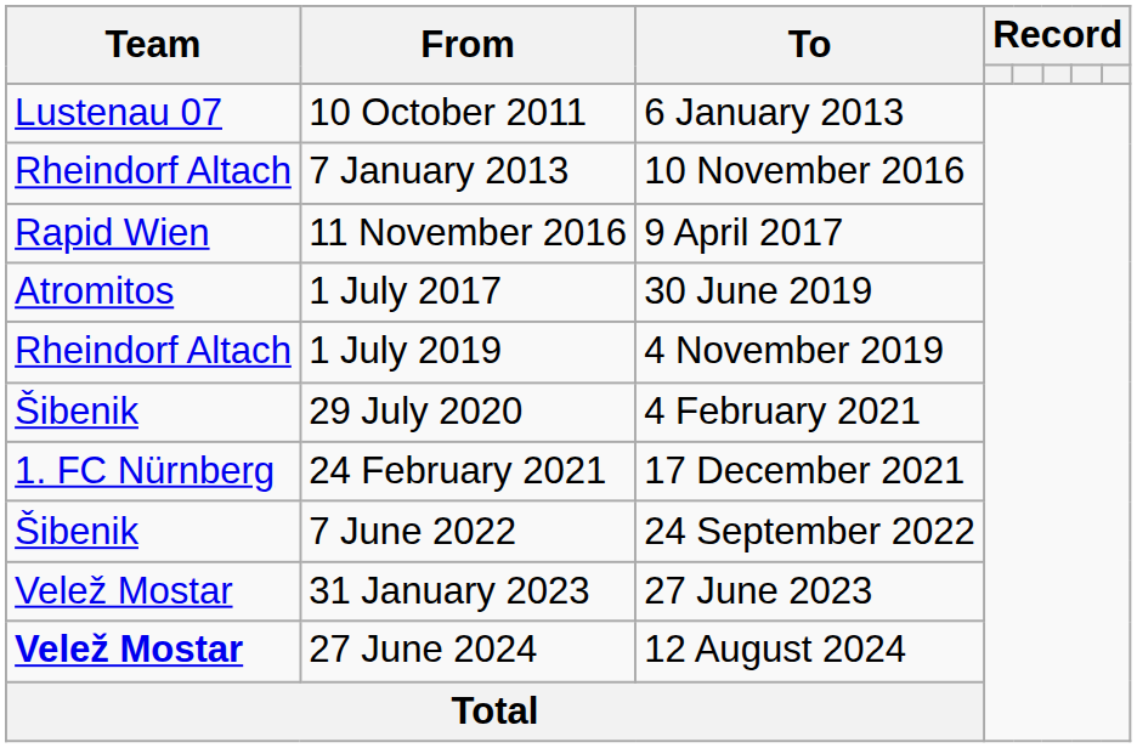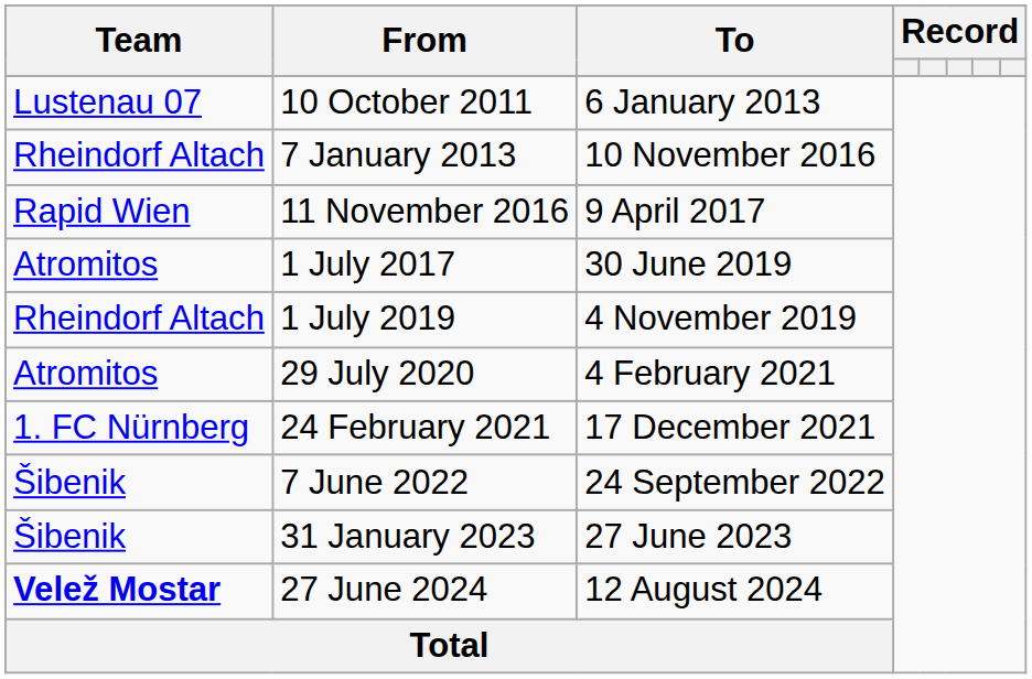 <table class=wikitable style="text-align: center">
 <tr>
 <th rowspan=2>Team</th>
 <th rowspan=2>From</th>
 <th rowspan=2>To</th>
 <th colspan=5>Record</th>
 </tr>
 <tr>
 <th></th>
 <th></th>
 <th></th>
 <th></th>
 <th></th>
 </tr>
 <tr>
 <td align=left><a href='#'>Lustenau 07</a></td>
 <td align=left>10 October 2011</td>
 <td align=left>6 January 2013<br></td>
 </tr>
 <tr>
 <td align=left><a href='#'>Rheindorf Altach</a></td>
 <td align=left>7 January 2013</td>
 <td align=left>10 November 2016<br></td>
 </tr>
 <tr>
 <td align=left><a href='#'>Rapid Wien</a></td>
 <td align=left>11 November 2016</td>
 <td align=left>9 April 2017<br></td>
 </tr>
 <tr>
 <td align=left><a href='#'>Atromitos</a></td>
 <td align=left>1 July 2017</td>
 <td align=left>30 June 2019<br></td>
 </tr>
 <tr>
 <td align=left><a href='#'>Rheindorf Altach</a></td>
 <td align=left>1 July 2019</td>
 <td align=left>4 November 2019<br></td>
 </tr>
 <tr>
-<td align=left><a href='#'>Šibenik</a></td>
+<td align=left><a href='#'>Atromitos</a></td>
 <td align=left>29 July 2020</td>
 <td align=left>4 February 2021<br></td>
 </tr>
 <tr>
 <td align=left><a href='#'>1. FC Nürnberg</a></td>
 <td align=left>24 February 2021</td>
 <td align=left>17 December 2021<br></td>
 </tr>
 <tr>
 <td align=left><a href='#'>Šibenik</a></td>
 <td align=left>7 June 2022</td>
 <td align=left>24 September 2022<br></td>
 </tr>
 <tr>
-<td align=left><a href='#'>Velež Mostar</a></td>
+<td align=left><a href='#'>Šibenik</a></td>
 <td align=left>31 January 2023</td>
 <td align=left>27 June 2023<br></td>
 </tr>
 <tr>
 <td align=left><strong><a href='#'>Velež Mostar</a></strong></td>
 <td align=left>27 June 2024</td>
 <td align=left>12 August 2024<br></td>
 </tr>
 <tr>
 <th colspan=3>Total<br></th>
 </tr>
 </table>
